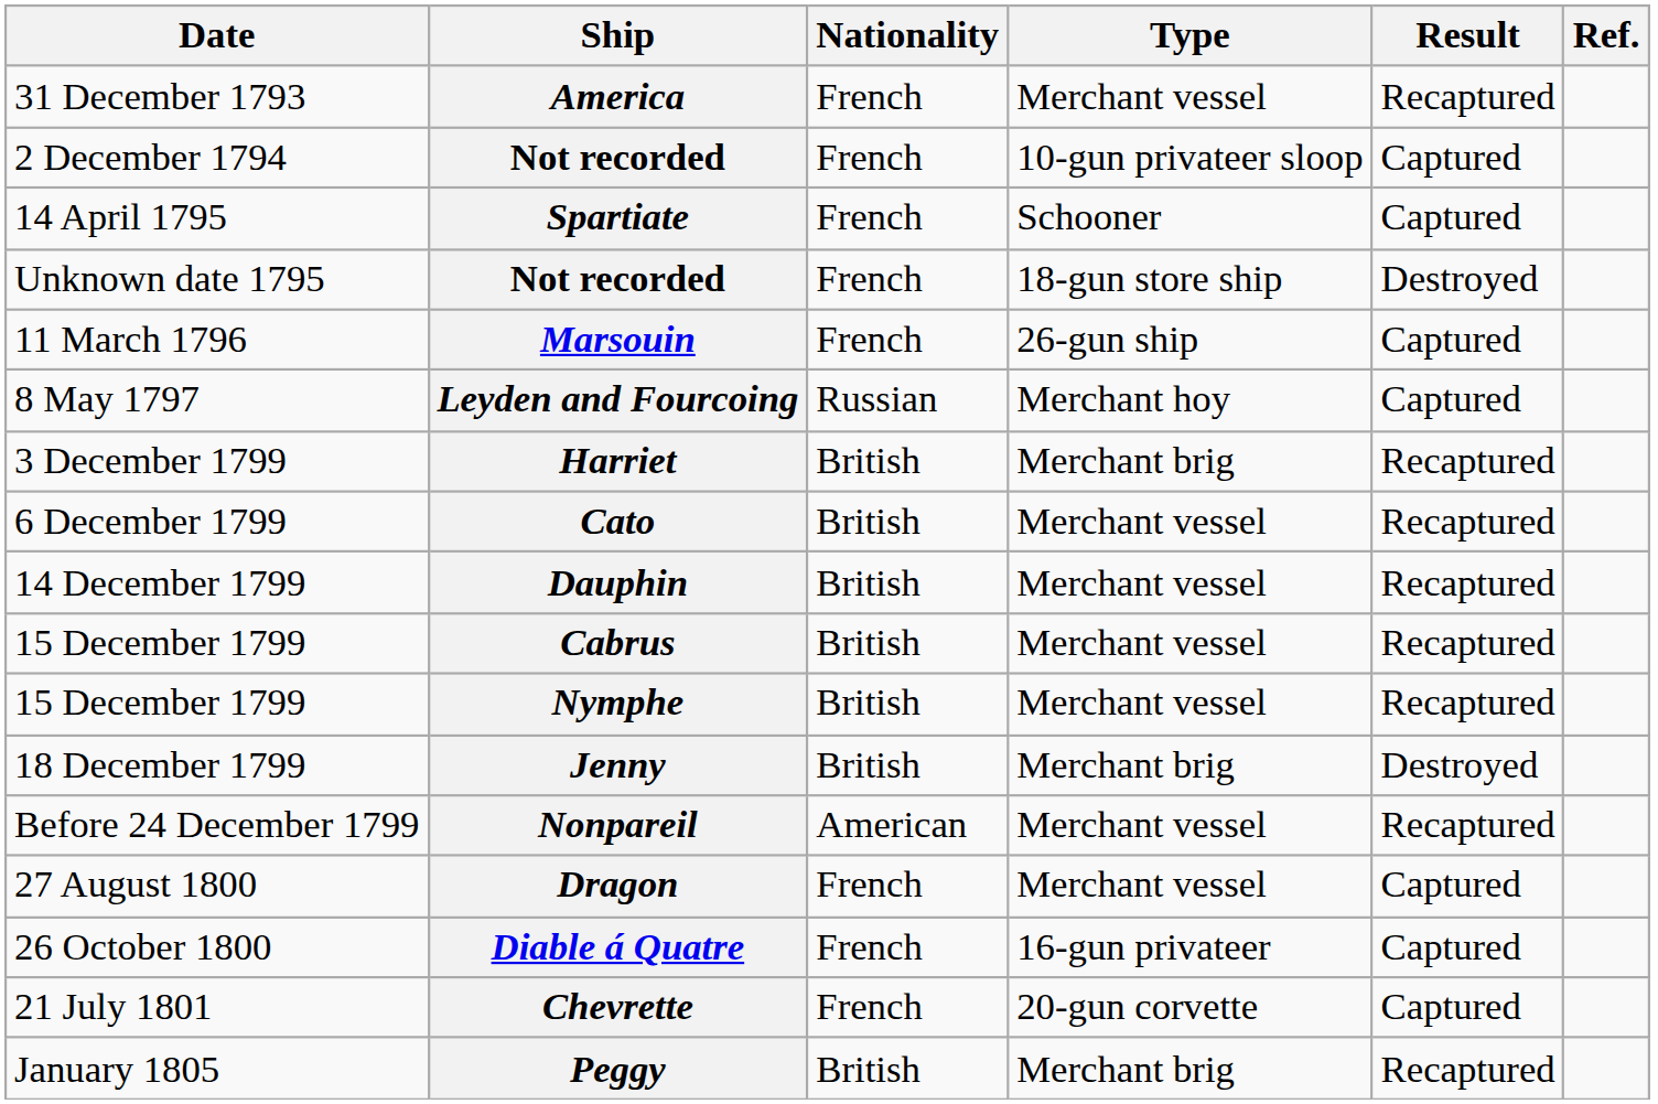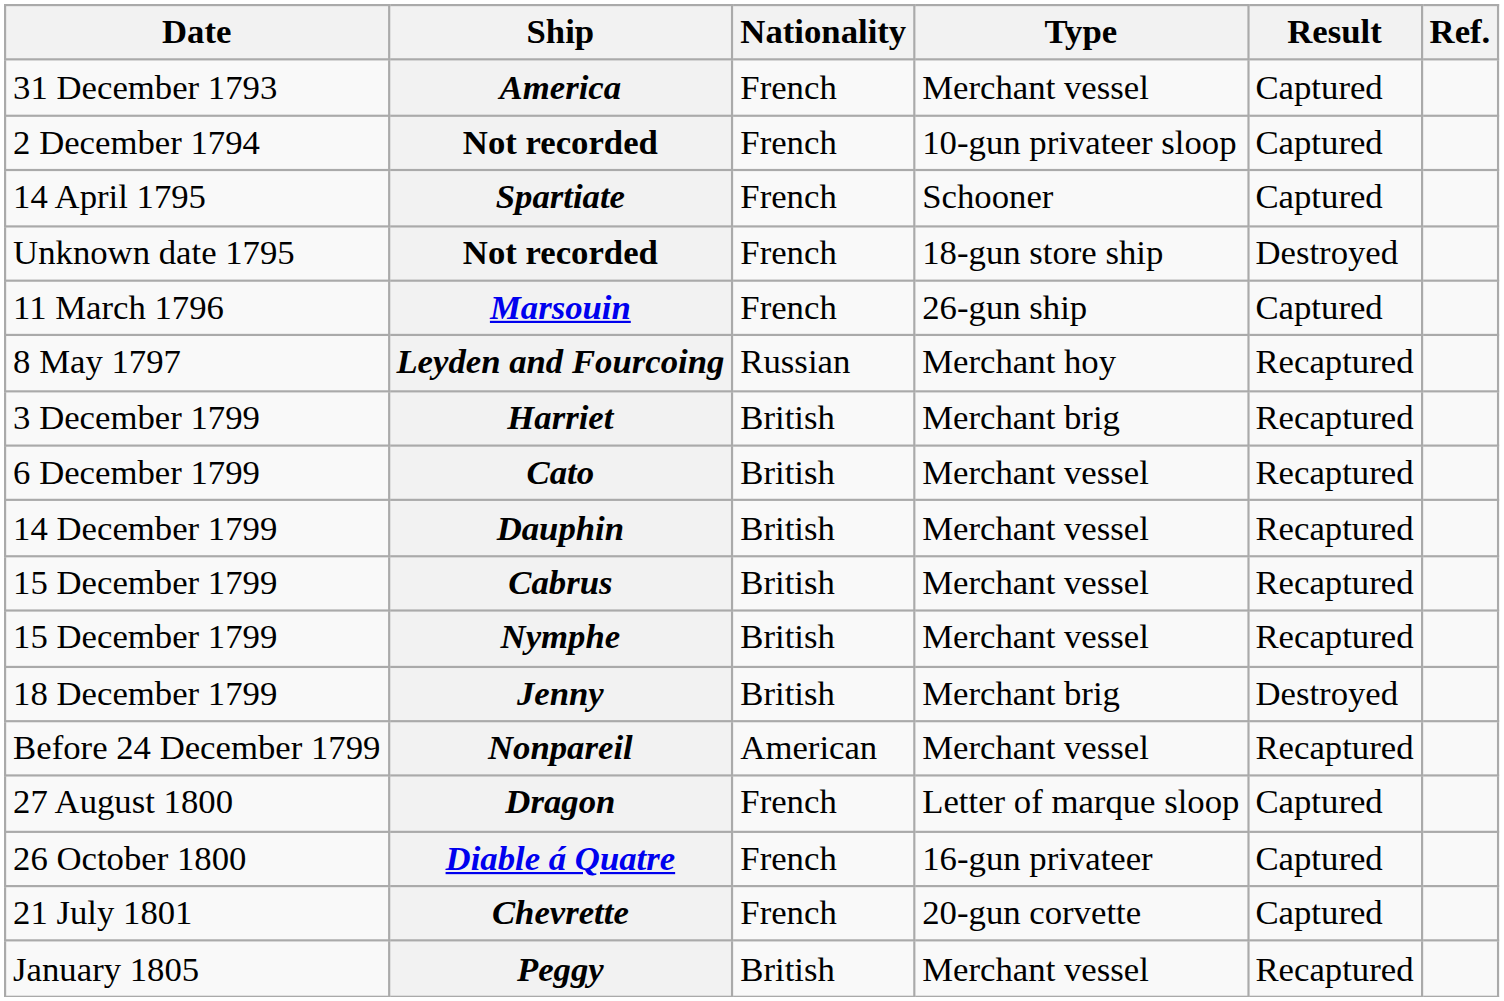 <table class="wikitable plainrowheaders"; align-center">
 <tr>
 <th scope="col">Date</th>
 <th scope="col">Ship</th>
 <th scope="col">Nationality</th>
 <th scope="col">Type</th>
 <th scope="col">Result</th>
 <th scope="col">Ref.</th>
 </tr>
 <tr>
 <td>31 December 1793</td>
 <th scope="row"><em>America</em></th>
 <td> French</td>
 <td>Merchant vessel</td>
-<td>Recaptured</td>
+<td>Captured</td>
 <td></td>
 </tr>
 <tr>
 <td>2 December 1794</td>
 <th scope="row">Not recorded</th>
 <td> French</td>
 <td>10-gun privateer sloop</td>
 <td>Captured</td>
 <td></td>
 </tr>
 <tr>
 <td>14 April 1795</td>
 <th scope="row"><em>Spartiate</em></th>
 <td> French</td>
 <td>Schooner</td>
 <td>Captured</td>
 <td></td>
 </tr>
 <tr>
 <td>Unknown date 1795</td>
 <th scope="row">Not recorded</th>
 <td> French</td>
 <td>18-gun store ship</td>
 <td>Destroyed</td>
 <td></td>
 </tr>
 <tr>
 <td>11 March 1796</td>
 <th scope="row"><a href='#'><em>Marsouin</em></a></th>
 <td> French</td>
 <td>26-gun ship</td>
 <td>Captured</td>
 <td></td>
 </tr>
 <tr>
 <td>8 May 1797</td>
 <th scope="row"><em>Leyden and Fourcoing</em></th>
 <td> Russian</td>
 <td>Merchant hoy</td>
-<td>Captured</td>
+<td>Recaptured</td>
 <td></td>
 </tr>
 <tr>
 <td>3 December 1799</td>
 <th scope="row"><em>Harriet</em></th>
 <td> British</td>
 <td>Merchant brig</td>
 <td>Recaptured</td>
 <td></td>
 </tr>
 <tr>
 <td>6 December 1799</td>
 <th scope="row"><em>Cato</em></th>
 <td> British</td>
 <td>Merchant vessel</td>
 <td>Recaptured</td>
 <td></td>
 </tr>
 <tr>
 <td>14 December 1799</td>
 <th scope="row"><em>Dauphin</em></th>
 <td> British</td>
 <td>Merchant vessel</td>
 <td>Recaptured</td>
 <td></td>
 </tr>
 <tr>
 <td>15 December 1799</td>
 <th scope="row"><em>Cabrus</em></th>
 <td> British</td>
 <td>Merchant vessel</td>
 <td>Recaptured</td>
 <td></td>
 </tr>
 <tr>
 <td>15 December 1799</td>
 <th scope="row"><em>Nymphe</em></th>
 <td> British</td>
 <td>Merchant vessel</td>
 <td>Recaptured</td>
 <td></td>
 </tr>
 <tr>
 <td>18 December 1799</td>
 <th scope="row"><em>Jenny</em></th>
 <td> British</td>
 <td>Merchant brig</td>
 <td>Destroyed</td>
 <td></td>
 </tr>
 <tr>
 <td>Before 24 December 1799</td>
 <th scope="row"><em>Nonpareil</em></th>
 <td> American</td>
 <td>Merchant vessel</td>
 <td>Recaptured</td>
 <td></td>
 </tr>
 <tr>
 <td>27 August 1800</td>
 <th scope="row"><em>Dragon</em></th>
 <td> French</td>
-<td>Merchant vessel</td>
+<td>Letter of marque sloop</td>
 <td>Captured</td>
 <td></td>
 </tr>
 <tr>
 <td>26 October 1800</td>
 <th scope="row"><a href='#'><em>Diable á Quatre</em></a></th>
 <td> French</td>
 <td>16-gun privateer</td>
 <td>Captured</td>
 <td></td>
 </tr>
 <tr>
 <td>21 July 1801</td>
 <th scope="row"><em>Chevrette</em></th>
 <td> French</td>
 <td>20-gun corvette</td>
 <td>Captured</td>
 <td></td>
 </tr>
 <tr>
 <td>January 1805</td>
 <th scope="row"><em>Peggy</em></th>
 <td> British</td>
-<td>Merchant brig</td>
+<td>Merchant vessel</td>
 <td>Recaptured</td>
 <td></td>
 </tr>
 </table>
